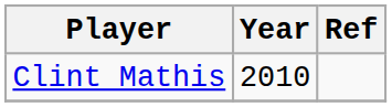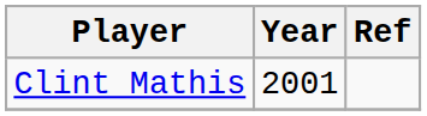 <table class="wikitable">
 <tr>
 <th>Player</th>
 <th>Year</th>
 <th>Ref</th>
 </tr>
 <tr>
 <td> <a href='#'>Clint Mathis</a></td>
-<td>2010</td>
+<td>2001</td>
 <td></td>
 </tr>
 <tr>
 </tr>
 </table>
